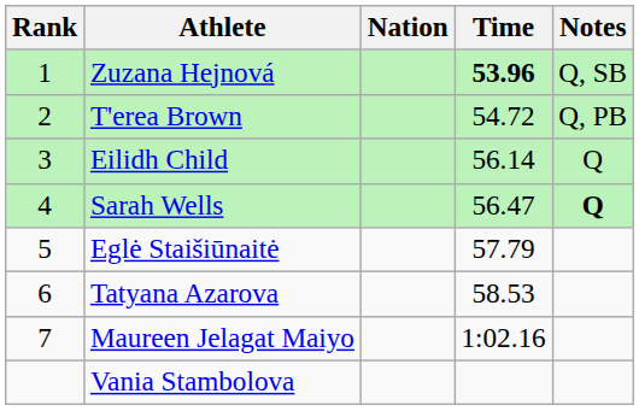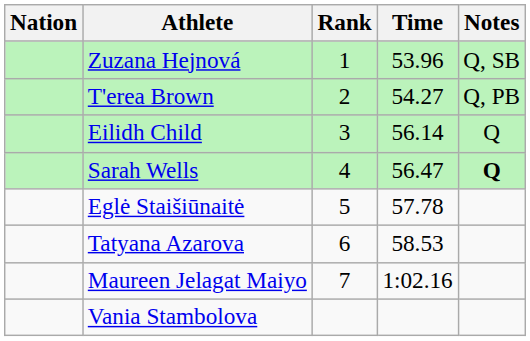 <table class="wikitable sortable" style="text-align:center">
 <tr>
+<th>Nation</th>
+<th>Athlete</th>
 <th>Rank</th>
-<th>Athlete</th>
-<th>Nation</th>
 <th>Time</th>
 <th>Notes</th>
 </tr>
 <tr bgcolor=#bbf3bb>
+<td align=left></td>
+<td align=left><a href='#'>Zuzana Hejnová</a></td>
 <td>1</td>
-<td align=left><a href='#'>Zuzana Hejnová</a></td>
-<td align=left></td>
-<td><strong>53.96</strong></td>
+<td>53.96</td>
 <td>Q, SB</td>
 </tr>
 <tr bgcolor=#bbf3bb>
+<td align=left></td>
+<td align=left><a href='#'>T'erea Brown</a></td>
 <td>2</td>
-<td align=left><a href='#'>T'erea Brown</a></td>
-<td align=left></td>
-<td>54.72</td>
+<td>54.27</td>
 <td>Q, PB</td>
 </tr>
 <tr bgcolor=#bbf3bb>
+<td align=left></td>
+<td align=left><a href='#'>Eilidh Child</a></td>
 <td>3</td>
-<td align=left><a href='#'>Eilidh Child</a></td>
-<td align=left></td>
 <td>56.14</td>
 <td>Q</td>
 </tr>
 <tr bgcolor=#bbf3bb>
+<td align=left></td>
+<td align=left><a href='#'>Sarah Wells</a></td>
 <td>4</td>
-<td align=left><a href='#'>Sarah Wells</a></td>
-<td align=left></td>
 <td>56.47</td>
 <td><strong>Q</strong></td>
 </tr>
 <tr>
+<td align=left></td>
+<td align=left><a href='#'>Eglė Staišiūnaitė</a></td>
 <td>5</td>
-<td align=left><a href='#'>Eglė Staišiūnaitė</a></td>
-<td align=left></td>
-<td>57.79</td>
+<td>57.78</td>
 <td></td>
 </tr>
 <tr>
+<td align=left></td>
+<td align=left><a href='#'>Tatyana Azarova</a></td>
 <td>6</td>
-<td align=left><a href='#'>Tatyana Azarova</a></td>
-<td align=left></td>
 <td>58.53</td>
 <td></td>
 </tr>
 <tr>
+<td align=left></td>
+<td align=left><a href='#'>Maureen Jelagat Maiyo</a></td>
 <td>7</td>
-<td align=left><a href='#'>Maureen Jelagat Maiyo</a></td>
-<td align=left></td>
 <td>1:02.16</td>
 <td></td>
 </tr>
 <tr>
+<td align=left></td>
+<td align=left><a href='#'>Vania Stambolova</a></td>
 <td></td>
-<td align=left><a href='#'>Vania Stambolova</a></td>
-<td align=left></td>
 <td></td>
 <td></td>
 </tr>
 </table>
